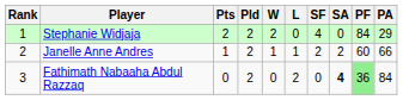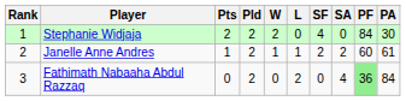 <table class=wikitable style="text-align:center; font-size:90%">
 <tr>
 <th width="20">Rank</th>
 <th width="200">Player</th>
 <th width="20">Pts</th>
 <th width="20">Pld</th>
 <th width="20">W</th>
 <th width="20">L</th>
 <th width="20">SF</th>
 <th width="20">SA</th>
 <th width="20">PF</th>
 <th width="20">PA</th>
 </tr>
 <tr bgcolor="#ccffcc">
 <td>1</td>
 <td style="text-align:left"> <a href='#'>Stephanie Widjaja</a></td>
 <td>2</td>
 <td>2</td>
 <td>2</td>
 <td>0</td>
 <td>4</td>
 <td>0</td>
 <td>84</td>
-<td>29</td>
+<td>30</td>
 </tr>
 <tr>
 <td>2</td>
 <td style="text-align:left"> <a href='#'>Janelle Anne Andres</a></td>
 <td>1</td>
 <td>2</td>
 <td>1</td>
 <td>1</td>
 <td>2</td>
 <td>2</td>
 <td>60</td>
-<td>66</td>
+<td>61</td>
 </tr>
 <tr>
 <td>3</td>
 <td style="text-align:left"> <a href='#'>Fathimath Nabaaha Abdul Razzaq</a></td>
 <td>0</td>
 <td>2</td>
 <td>0</td>
 <td>2</td>
 <td>0</td>
-<td><strong>4</strong></td>
+<td>4</td>
 <td style="background: lightgreen;">36</td>
 <td>84</td>
 </tr>
 </table>
